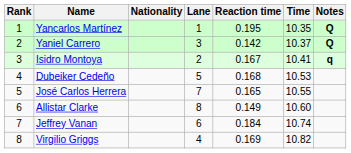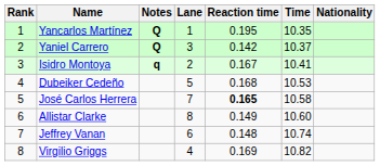 <table class="wikitable sortable" style="text-align:center">
 <tr>
 <th>Rank</th>
 <th>Name</th>
-<th>Nationality</th>
+<th>Notes</th>
 <th>Lane</th>
 <th>Reaction time</th>
 <th>Time</th>
-<th>Notes</th>
+<th>Nationality</th>
 </tr>
 <tr bgcolor=ccffcc>
 <td>1</td>
 <td align=left><a href='#'>Yancarlos Martínez</a></td>
-<td align=left></td>
+<td><strong>Q</strong></td>
 <td>1</td>
 <td>0.195</td>
 <td>10.35</td>
-<td><strong>Q</strong></td>
+<td align=left></td>
 </tr>
 <tr bgcolor=ccffcc>
 <td>2</td>
 <td align=left><a href='#'>Yaniel Carrero</a></td>
-<td align=left></td>
+<td><strong>Q</strong></td>
 <td>3</td>
 <td>0.142</td>
 <td>10.37</td>
-<td><strong>Q</strong></td>
+<td align=left></td>
 </tr>
 <tr bgcolor=ddffdd>
 <td>3</td>
 <td align=left><a href='#'>Isidro Montoya</a></td>
-<td align=left></td>
+<td><strong>q</strong></td>
 <td>2</td>
 <td>0.167</td>
 <td>10.41</td>
-<td><strong>q</strong></td>
+<td align=left></td>
 </tr>
 <tr>
 <td>4</td>
 <td align=left><a href='#'>Dubeiker Cedeño</a></td>
-<td align=left></td>
+<td></td>
 <td>5</td>
 <td>0.168</td>
 <td>10.53</td>
-<td></td>
+<td align=left></td>
 </tr>
 <tr>
 <td>5</td>
 <td align=left><a href='#'>José Carlos Herrera</a></td>
+<td></td>
+<td>7</td>
+<td><strong>0.165</strong></td>
+<td>10.58</td>
 <td align=left></td>
-<td>7</td>
-<td>0.165</td>
-<td>10.55</td>
-<td></td>
 </tr>
 <tr>
 <td>6</td>
 <td align=left><a href='#'>Allistar Clarke</a></td>
-<td align=left></td>
+<td></td>
 <td>8</td>
 <td>0.149</td>
 <td>10.60</td>
-<td></td>
+<td align=left></td>
 </tr>
 <tr>
 <td>7</td>
 <td align=left><a href='#'>Jeffrey Vanan</a></td>
+<td></td>
+<td>6</td>
+<td>0.148</td>
+<td>10.74</td>
 <td align=left></td>
-<td>6</td>
-<td>0.184</td>
-<td>10.74</td>
-<td></td>
 </tr>
 <tr>
 <td>8</td>
 <td align=left><a href='#'>Virgilio Griggs</a></td>
-<td align=left></td>
+<td></td>
 <td>4</td>
 <td>0.169</td>
 <td>10.82</td>
-<td></td>
+<td align=left></td>
 </tr>
 </table>
